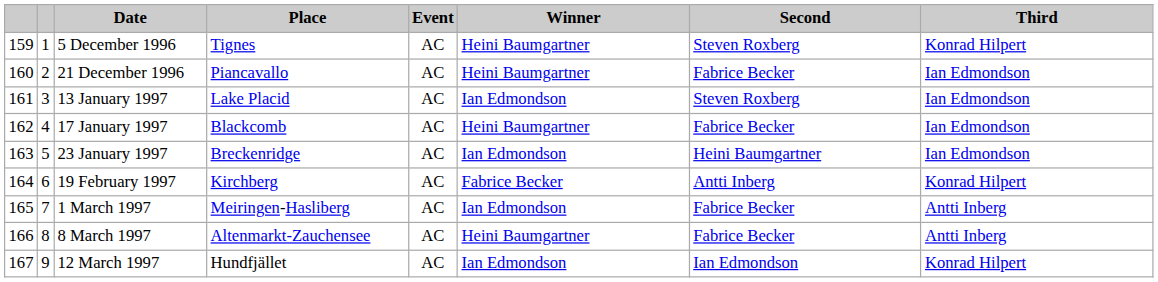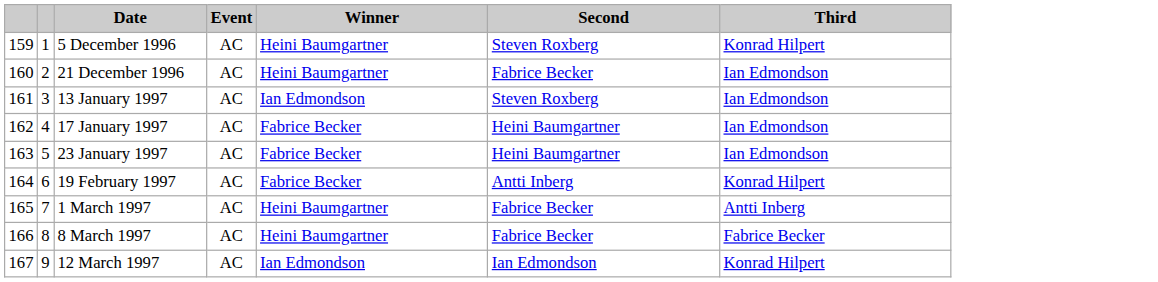 <table class="wikitable plainrowheaders" style="background:#fff; font-size:86%; line-height:16px; border:grey solid 1px; border-collapse:collapse;">
 <tr style="background:#ccc; text-align:center;">
 <th scope="col" style="background:#ccc; width=20 px;"></th>
 <th scope="col" style="background:#ccc; width=30 px;"></th>
 <th scope="col" style="background:#ccc; width:120px;">Date</th>
-<th scope="col" style="background:#ccc; width:160px;">Place</th>
 <th scope="col" style="background:#ccc; width:15px;">Event</th>
 <th scope="col" style="background:#ccc; width:185px;">Winner</th>
 <th scope="col" style="background:#ccc; width:185px;">Second</th>
 <th scope="col" style="background:#ccc; width:185px;">Third</th>
 </tr>
 <tr>
 <td align=center>159</td>
 <td align=center>1</td>
 <td>5 December 1996</td>
-<td> <a href='#'>Tignes</a></td>
 <td align=center>AC</td>
 <td> <a href='#'>Heini Baumgartner</a></td>
 <td> <a href='#'>Steven Roxberg</a></td>
 <td> <a href='#'>Konrad Hilpert</a></td>
 </tr>
 <tr>
 <td align=center>160</td>
 <td align=center>2</td>
 <td>21 December 1996</td>
-<td> <a href='#'>Piancavallo</a></td>
 <td align=center>AC</td>
 <td> <a href='#'>Heini Baumgartner</a></td>
 <td> <a href='#'>Fabrice Becker</a></td>
 <td> <a href='#'>Ian Edmondson</a></td>
 </tr>
 <tr>
 <td align=center>161</td>
 <td align=center>3</td>
 <td>13 January 1997</td>
-<td> <a href='#'>Lake Placid</a></td>
 <td align=center>AC</td>
 <td> <a href='#'>Ian Edmondson</a></td>
 <td> <a href='#'>Steven Roxberg</a></td>
 <td> <a href='#'>Ian Edmondson</a></td>
 </tr>
 <tr>
 <td align=center>162</td>
 <td align=center>4</td>
 <td>17 January 1997</td>
-<td> <a href='#'>Blackcomb</a></td>
 <td align=center>AC</td>
+<td> <a href='#'>Fabrice Becker</a></td>
 <td> <a href='#'>Heini Baumgartner</a></td>
-<td> <a href='#'>Fabrice Becker</a></td>
 <td> <a href='#'>Ian Edmondson</a></td>
 </tr>
 <tr>
 <td align=center>163</td>
 <td align=center>5</td>
 <td>23 January 1997</td>
-<td> <a href='#'>Breckenridge</a></td>
 <td align=center>AC</td>
-<td> <a href='#'>Ian Edmondson</a></td>
+<td> <a href='#'>Fabrice Becker</a></td>
 <td> <a href='#'>Heini Baumgartner</a></td>
 <td> <a href='#'>Ian Edmondson</a></td>
 </tr>
 <tr>
 <td align=center>164</td>
 <td align=center>6</td>
 <td>19 February 1997</td>
-<td> <a href='#'>Kirchberg</a></td>
 <td align=center>AC</td>
 <td> <a href='#'>Fabrice Becker</a></td>
 <td> <a href='#'>Antti Inberg</a></td>
 <td> <a href='#'>Konrad Hilpert</a></td>
 </tr>
 <tr>
 <td align=center>165</td>
 <td align=center>7</td>
 <td>1 March 1997</td>
-<td> <a href='#'>Meiringen</a>-<a href='#'>Hasliberg</a></td>
 <td align=center>AC</td>
-<td> <a href='#'>Ian Edmondson</a></td>
+<td> <a href='#'>Heini Baumgartner</a></td>
 <td> <a href='#'>Fabrice Becker</a></td>
 <td> <a href='#'>Antti Inberg</a></td>
 </tr>
 <tr>
 <td align=center>166</td>
 <td align=center>8</td>
 <td>8 March 1997</td>
-<td> <a href='#'>Altenmarkt-Zauchensee</a></td>
 <td align=center>AC</td>
 <td> <a href='#'>Heini Baumgartner</a></td>
 <td> <a href='#'>Fabrice Becker</a></td>
-<td> <a href='#'>Antti Inberg</a></td>
+<td> <a href='#'>Fabrice Becker</a></td>
 </tr>
 <tr>
 <td align=center>167</td>
 <td align=center>9</td>
 <td>12 March 1997</td>
-<td> Hundfjället</td>
 <td align=center>AC</td>
 <td> <a href='#'>Ian Edmondson</a></td>
 <td> <a href='#'>Ian Edmondson</a></td>
 <td> <a href='#'>Konrad Hilpert</a></td>
 </tr>
 </table>
